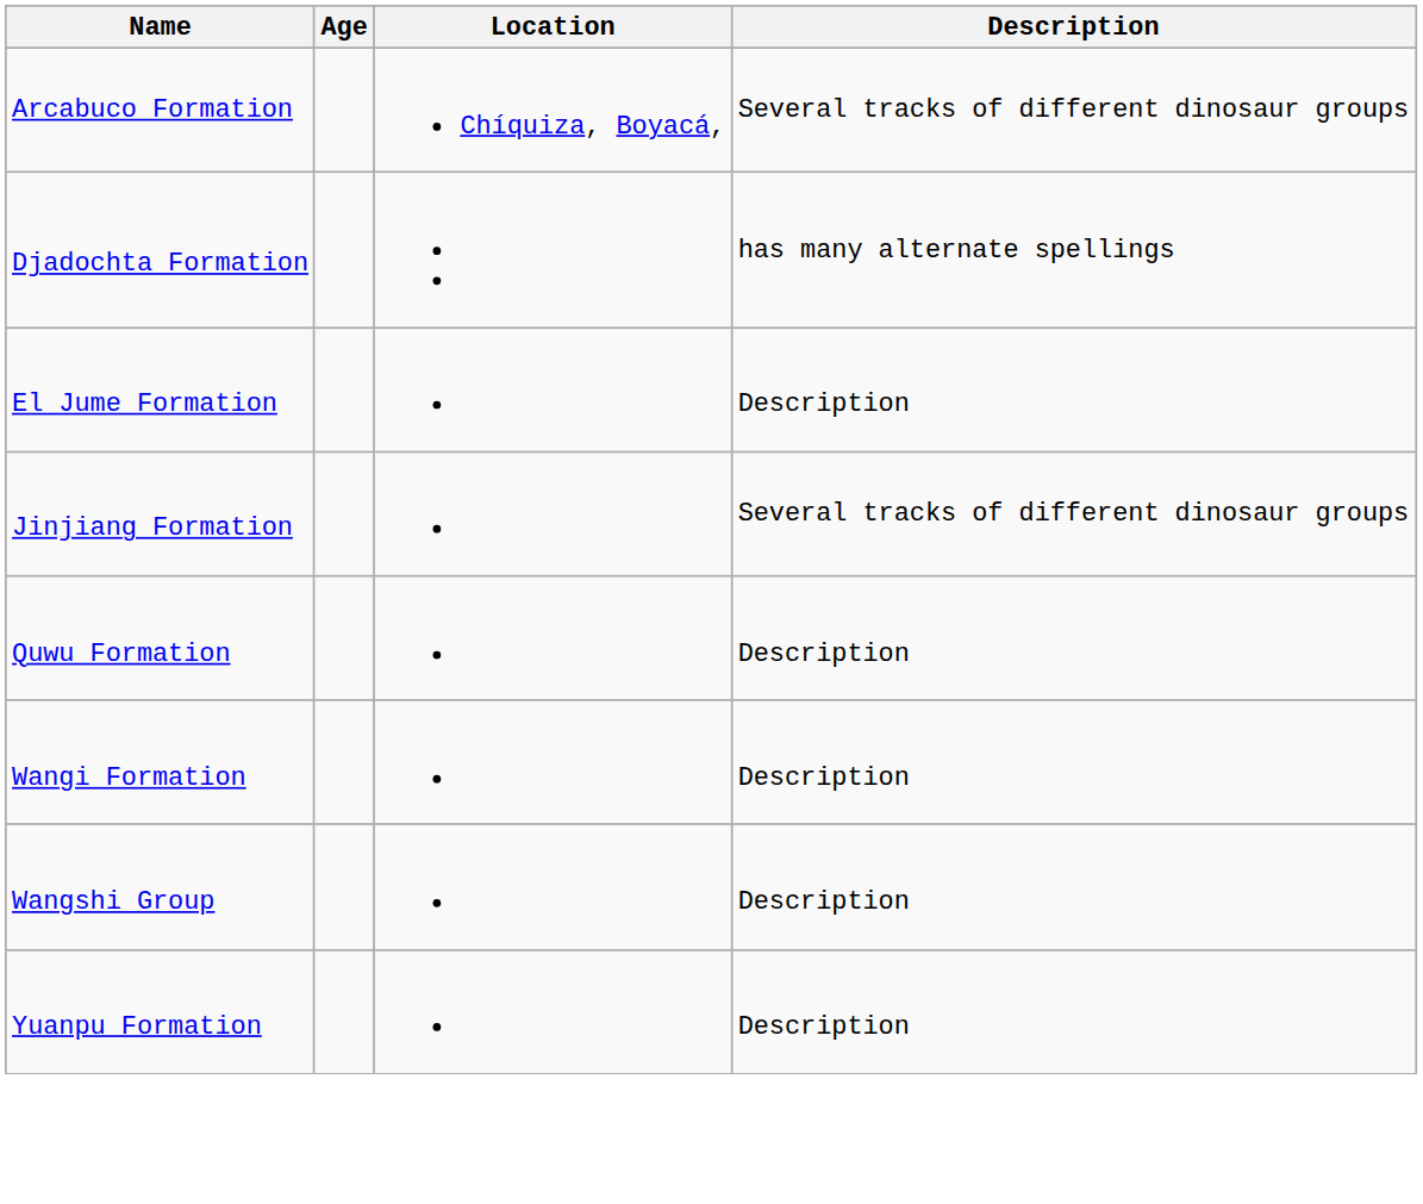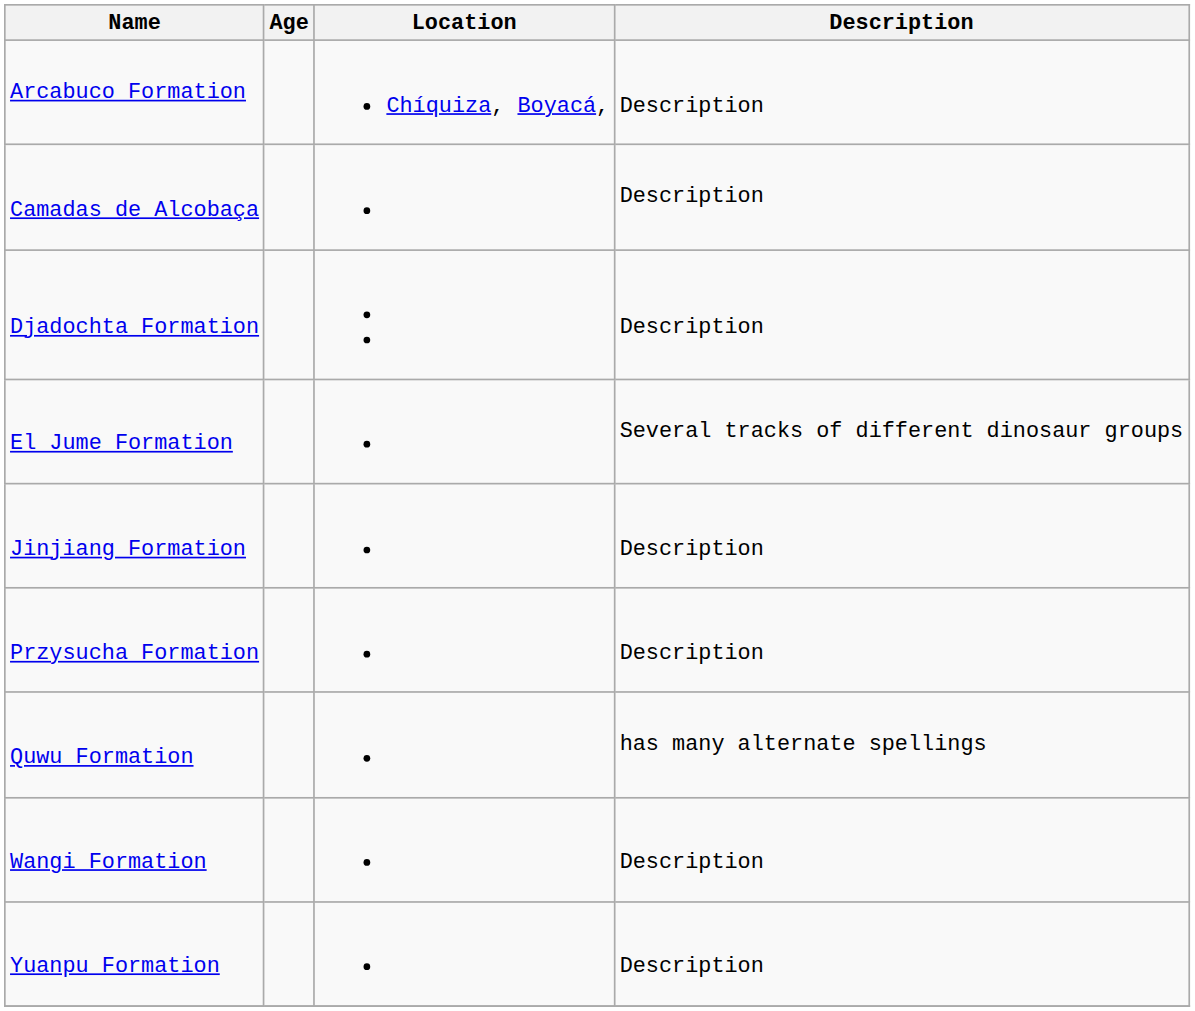 <table class="wikitable sortable">
 <tr>
 <th>Name</th>
 <th>Age</th>
 <th>Location</th>
 <th>Description</th>
 </tr>
 <tr>
 <td><a href='#'>Arcabuco Formation</a></td>
 <td></td>
 <td><br><ul><li><a href='#'>Chíquiza</a>, <a href='#'>Boyacá</a>, </li></ul></td>
-<td>Several tracks of different dinosaur groups</td>
+<td><br>Description</td>
+</tr>
+<tr>
+<td><br><a href='#'>Camadas de Alcobaça</a></td>
+<td><br></td>
+<td><br><ul><li></li></ul></td>
+<td>Description</td>
 </tr>
 <tr>
 <td><br><a href='#'>Djadochta Formation</a></td>
 <td><br></td>
 <td><br><ul><li></li><li></li></ul></td>
-<td>has many alternate spellings</td>
+<td><br>Description</td>
 </tr>
 <tr>
 <td><br><a href='#'>El Jume Formation</a></td>
 <td></td>
 <td><br><ul><li></li></ul></td>
-<td><br>Description</td>
+<td>Several tracks of different dinosaur groups</td>
 </tr>
 <tr>
 <td><br><a href='#'>Jinjiang Formation</a></td>
 <td></td>
 <td><br><ul><li></li></ul></td>
-<td>Several tracks of different dinosaur groups</td>
+<td><br>Description</td>
+</tr>
+<tr>
+<td><br><a href='#'>Przysucha Formation</a></td>
+<td></td>
+<td><br><ul><li></li></ul></td>
+<td><br>Description</td>
 </tr>
 <tr>
 <td><br><a href='#'>Quwu Formation</a></td>
 <td></td>
 <td><br><ul><li></li></ul></td>
-<td><br>Description</td>
+<td>has many alternate spellings</td>
 </tr>
 <tr>
 <td><br><a href='#'>Wangi Formation</a></td>
-<td></td>
-<td><br><ul><li></li></ul></td>
-<td><br>Description</td>
-</tr>
-<tr>
-<td><br><a href='#'>Wangshi Group</a></td>
 <td></td>
 <td><br><ul><li></li></ul></td>
 <td><br>Description</td>
 </tr>
 <tr>
 <td><br><a href='#'>Yuanpu Formation</a></td>
 <td></td>
 <td><br><ul><li></li></ul></td>
 <td><br>Description</td>
 </tr>
 <tr>
 </tr>
 </table>
